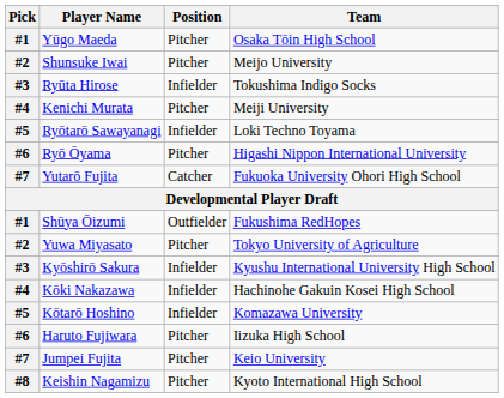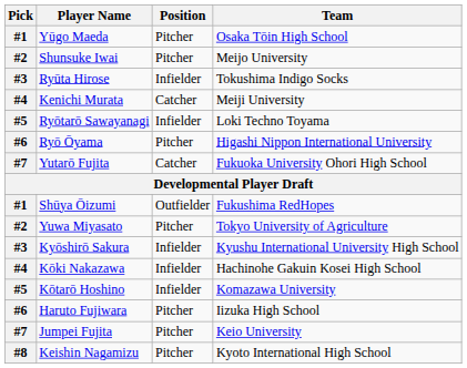 <table class="wikitable">
 <tr>
 <th>Pick</th>
 <th>Player Name</th>
 <th>Position</th>
 <th>Team</th>
 </tr>
 <tr>
 <th>#1</th>
 <td><a href='#'>Yūgo Maeda</a></td>
 <td>Pitcher</td>
 <td><a href='#'>Osaka Tōin High School</a></td>
 </tr>
 <tr>
 <th>#2</th>
 <td><a href='#'>Shunsuke Iwai</a></td>
 <td>Pitcher</td>
 <td>Meijo University</td>
 </tr>
 <tr>
 <th>#3</th>
 <td><a href='#'>Ryūta Hirose</a></td>
 <td>Infielder</td>
 <td>Tokushima Indigo Socks</td>
 </tr>
 <tr>
 <th>#4</th>
 <td><a href='#'>Kenichi Murata</a></td>
-<td>Pitcher</td>
+<td>Catcher</td>
 <td>Meiji University</td>
 </tr>
 <tr>
 <th>#5</th>
 <td><a href='#'>Ryōtarō Sawayanagi</a></td>
 <td>Infielder</td>
 <td>Loki Techno Toyama</td>
 </tr>
 <tr>
 <th>#6</th>
 <td><a href='#'>Ryō Ōyama</a></td>
 <td>Pitcher</td>
 <td><a href='#'>Higashi Nippon International University</a></td>
 </tr>
 <tr>
 <th>#7</th>
 <td><a href='#'>Yutarō Fujita</a></td>
 <td>Catcher</td>
 <td><a href='#'>Fukuoka University</a> Ohori High School</td>
 </tr>
 <tr>
 <th colspan="5">Developmental Player Draft</th>
 </tr>
 <tr>
 <th>#1</th>
 <td><a href='#'>Shūya Ōizumi</a></td>
 <td>Outfielder</td>
 <td><a href='#'>Fukushima RedHopes</a></td>
 </tr>
 <tr>
 <th>#2</th>
 <td><a href='#'>Yuwa Miyasato</a></td>
 <td>Pitcher</td>
 <td><a href='#'>Tokyo University of Agriculture</a></td>
 </tr>
 <tr>
 <th>#3</th>
 <td><a href='#'>Kyōshirō Sakura</a></td>
 <td>Infielder</td>
 <td><a href='#'>Kyushu International University</a> High School</td>
 </tr>
 <tr>
 <th>#4</th>
 <td><a href='#'>Kōki Nakazawa</a></td>
 <td>Infielder</td>
 <td>Hachinohe Gakuin Kosei High School</td>
 </tr>
 <tr>
 <th>#5</th>
 <td><a href='#'>Kōtarō Hoshino</a></td>
 <td>Infielder</td>
 <td><a href='#'>Komazawa University</a></td>
 </tr>
 <tr>
 <th>#6</th>
 <td><a href='#'>Haruto Fujiwara</a></td>
 <td>Pitcher</td>
 <td>Iizuka High School</td>
 </tr>
 <tr>
 <th>#7</th>
 <td><a href='#'>Jumpei Fujita</a></td>
 <td>Pitcher</td>
 <td><a href='#'>Keio University</a></td>
 </tr>
 <tr>
 <th>#8</th>
 <td><a href='#'>Keishin Nagamizu</a></td>
 <td>Pitcher</td>
 <td>Kyoto International High School</td>
 </tr>
 </table>
